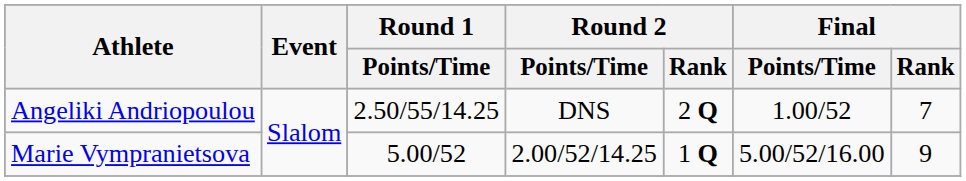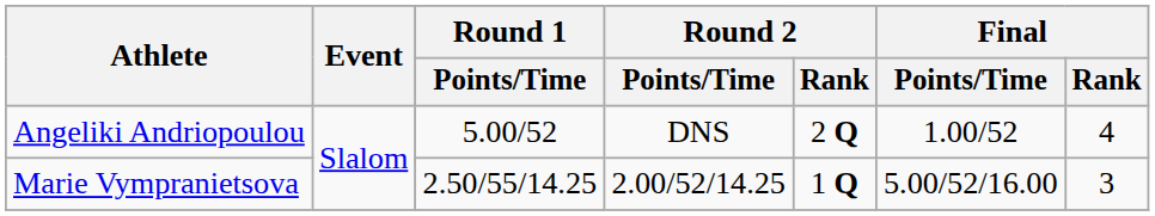 <table class=wikitable style="font-size:90%">
 <tr>
 <th rowspan="2">Athlete</th>
 <th rowspan="2">Event</th>
 <th>Round 1</th>
 <th colspan="2">Round 2</th>
 <th colspan="2">Final</th>
 </tr>
 <tr style="font-size:95%">
 <th>Points/Time</th>
 <th>Points/Time</th>
 <th>Rank</th>
 <th>Points/Time</th>
 <th>Rank</th>
 </tr>
 <tr align=center>
 <td align=left><a href='#'>Angeliki Andriopoulou</a></td>
 <td align=left rowspan=2><a href='#'>Slalom</a></td>
-<td>2.50/55/14.25</td>
+<td>5.00/52</td>
 <td>DNS</td>
 <td>2 <strong>Q</strong></td>
 <td>1.00/52</td>
-<td>7</td>
+<td>4</td>
 </tr>
 <tr align=center>
 <td align=left><a href='#'>Marie Vympranietsova</a></td>
-<td>5.00/52</td>
+<td>2.50/55/14.25</td>
 <td>2.00/52/14.25</td>
 <td>1 <strong>Q</strong></td>
 <td>5.00/52/16.00</td>
-<td>9</td>
+<td>3</td>
 </tr>
 </table>
